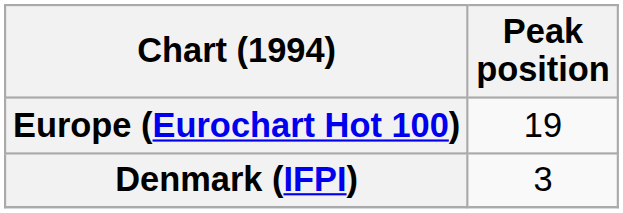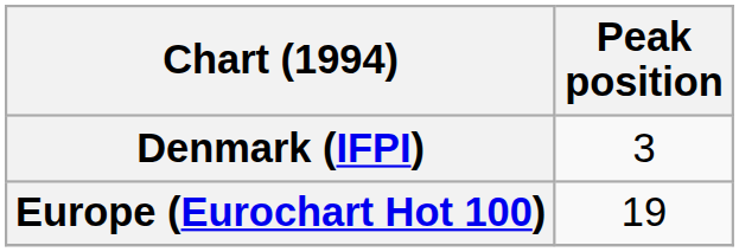 <table class="wikitable sortable plainrowheaders" style="text-align:center">
 <tr>
 <th>Chart (1994)</th>
 <th>Peak<br>position</th>
 </tr>
 <tr>
+<th scope="row">Denmark (<a href='#'>IFPI</a>)</th>
+<td>3</td>
+</tr>
+<tr>
 <th scope="row">Europe (<a href='#'>Eurochart Hot 100</a>)</th>
 <td>19</td>
 </tr>
 <tr>
-<th scope="row">Denmark (<a href='#'>IFPI</a>)</th>
-<td>3</td>
-</tr>
-<tr>
 </tr>
 </table>
